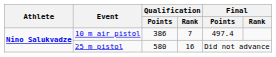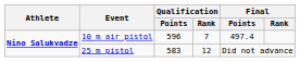 <table class="wikitable" style="font-size:90%">
 <tr>
 <th rowspan="2">Athlete</th>
 <th rowspan="2">Event</th>
 <th colspan=2>Qualification</th>
 <th colspan=2>Final</th>
 </tr>
 <tr style="font-size:95%">
 <th>Points</th>
 <th>Rank</th>
 <th>Points</th>
 <th>Rank</th>
 </tr>
 <tr align=center>
 <td align=left rowspan=2><strong><a href='#'>Nino Salukvadze</a></strong></td>
 <td align=left><a href='#'>10 m air pistol</a></td>
-<td>386</td>
+<td>596</td>
 <td>7</td>
 <td>497.4</td>
 <td></td>
 </tr>
 <tr align=center>
 <td align=left><a href='#'>25 m pistol</a></td>
-<td>580</td>
-<td>16</td>
+<td>583</td>
+<td>12</td>
 <td colspan=2>Did not advance</td>
 </tr>
 </table>
